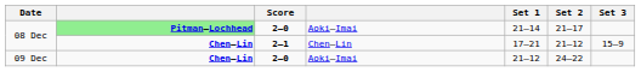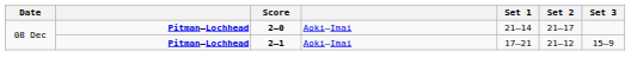 <table class="wikitable" style="text-align: center; font-size:90% ">
 <tr>
 <th width="60">Date</th>
 <th align="right" width="250"></th>
 <th width="60">Score</th>
 <th align="left" width="250"></th>
 <th width="50">Set 1</th>
 <th width="50">Set 2</th>
 <th width="50">Set 3</th>
 </tr>
 <tr>
 <td rowspan=2>08 Dec</td>
-<td align=right style="background: lightgreen;"><strong><a href='#'>Pitman</a>–<a href='#'>Lochhead</a> </strong></td>
+<td align=right><strong><a href='#'>Pitman</a>–<a href='#'>Lochhead</a> </strong></td>
 <td align=center><strong>2–0</strong></td>
 <td align=left> <a href='#'>Aoki</a>–<a href='#'>Imai</a></td>
 <td>21–14</td>
 <td>21–17</td>
 <td></td>
 </tr>
 <tr>
-<td align=right><strong><a href='#'>Chen</a>–<a href='#'>Lin</a> </strong></td>
+<td align=right><strong><a href='#'>Pitman</a>–<a href='#'>Lochhead</a> </strong></td>
 <td align=center><strong>2–1</strong></td>
-<td align=left> <a href='#'>Chen</a>–<a href='#'>Lin</a></td>
+<td align=left> <a href='#'>Aoki</a>–<a href='#'>Imai</a></td>
 <td>17–21</td>
 <td>21–12</td>
 <td>15–9</td>
 </tr>
-<tr>
-<td>09 Dec</td>
-<td align=right><strong><a href='#'>Chen</a>–<a href='#'>Lin</a> </strong></td>
-<td align=center><strong>2–0</strong></td>
-<td align=left> <a href='#'>Aoki</a>–<a href='#'>Imai</a></td>
-<td>21–12</td>
-<td>24–22</td>
-<td></td>
-</tr>
 </table>
